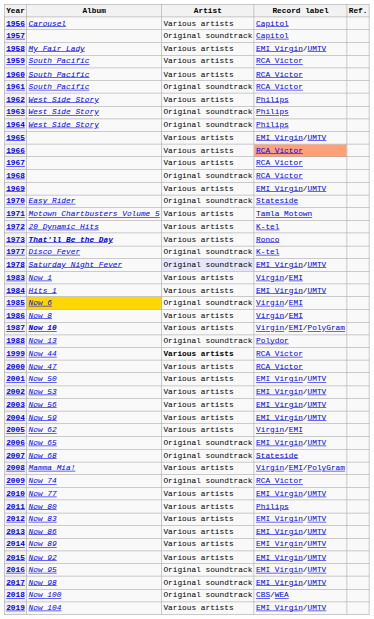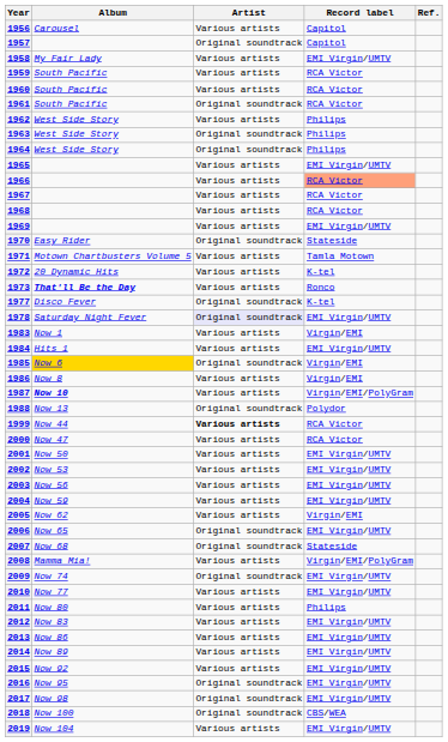 <table class="wikitable sortable plainrowheaders">
 <tr>
 <th scope=col>Year</th>
 <th scope=col>Album</th>
 <th scope=col>Artist</th>
 <th scope=col>Record label</th>
 <th scope=col class=unsortable>Ref.</th>
 </tr>
 <tr>
 <th scope=row style="text-align:center;"><a href='#'>1956</a></th>
 <td><em><a href='#'>Carousel</a></em></td>
 <td>Various artists</td>
 <td><a href='#'>Capitol</a></td>
 <td align=center></td>
 </tr>
 <tr>
 <th scope=row style="text-align:center;"><a href='#'>1957</a></th>
 <td></td>
 <td>Original soundtrack</td>
 <td><a href='#'>Capitol</a></td>
 <td align=center></td>
 </tr>
 <tr>
 <th scope=row style="text-align:center;"><a href='#'>1958</a></th>
 <td><em><a href='#'>My Fair Lady</a></em></td>
 <td>Various artists</td>
 <td><a href='#'>EMI Virgin</a>/<a href='#'>UMTV</a></td>
 <td align=center></td>
 </tr>
 <tr>
 <th scope=row style="text-align:center;"><a href='#'>1959</a></th>
 <td><em><a href='#'>South Pacific</a></em></td>
 <td>Various artists</td>
 <td><a href='#'>RCA Victor</a></td>
 <td align=center></td>
 </tr>
 <tr>
 <th scope=row style="text-align:center;"><a href='#'>1960</a></th>
 <td><em><a href='#'>South Pacific</a></em></td>
 <td>Various artists</td>
 <td><a href='#'>RCA Victor</a></td>
 <td align=center></td>
 </tr>
 <tr>
 <th scope=row style="text-align:center;"><a href='#'>1961</a></th>
 <td><em><a href='#'>South Pacific</a></em></td>
 <td>Original soundtrack</td>
 <td><a href='#'>RCA Victor</a></td>
 <td align=center></td>
 </tr>
 <tr>
 <th scope=row style="text-align:center;"><a href='#'>1962</a></th>
 <td><em><a href='#'>West Side Story</a></em></td>
 <td>Various artists</td>
 <td><a href='#'>Philips</a></td>
 <td align=center></td>
 </tr>
 <tr>
 <th scope=row style="text-align:center;"><a href='#'>1963</a></th>
 <td><em><a href='#'>West Side Story</a></em></td>
 <td>Original soundtrack</td>
 <td><a href='#'>Philips</a></td>
 <td align=center></td>
 </tr>
 <tr>
 <th scope=row style="text-align:center;"><a href='#'>1964</a></th>
 <td><em><a href='#'>West Side Story</a></em></td>
 <td>Original soundtrack</td>
 <td><a href='#'>Philips</a></td>
 <td align=center></td>
 </tr>
 <tr>
 <th scope=row style="text-align:center;"><a href='#'>1965</a></th>
 <td></td>
 <td>Various artists</td>
 <td><a href='#'>EMI Virgin</a>/<a href='#'>UMTV</a></td>
 <td align=center></td>
 </tr>
 <tr>
 <th scope=row style="text-align:center;"><a href='#'>1966</a></th>
 <td></td>
 <td>Various artists</td>
 <td style="background: lightsalmon;"><a href='#'>RCA Victor</a></td>
 <td align=center></td>
 </tr>
 <tr>
 <th scope=row style="text-align:center;"><a href='#'>1967</a></th>
 <td></td>
 <td>Various artists</td>
 <td><a href='#'>RCA Victor</a></td>
 <td align=center></td>
 </tr>
 <tr>
 <th scope=row style="text-align:center;"><a href='#'>1968</a></th>
 <td></td>
-<td>Original soundtrack</td>
+<td>Various artists</td>
 <td><a href='#'>RCA Victor</a></td>
 <td align=center></td>
 </tr>
 <tr>
 <th scope=row style="text-align:center;"><a href='#'>1969</a></th>
 <td></td>
 <td>Various artists</td>
 <td><a href='#'>EMI Virgin</a>/<a href='#'>UMTV</a></td>
 <td align=center></td>
 </tr>
 <tr>
 <th scope=row style="text-align:center;"><a href='#'>1970</a></th>
 <td><em><a href='#'>Easy Rider</a></em></td>
 <td>Original soundtrack</td>
 <td><a href='#'>Stateside</a></td>
 <td align=center></td>
 </tr>
 <tr>
 <th scope=row style="text-align:center;"><a href='#'>1971</a></th>
 <td><em><a href='#'>Motown Chartbusters Volume 5</a></em></td>
 <td>Various artists</td>
 <td><a href='#'>Tamla Motown</a></td>
 <td align=center></td>
 </tr>
 <tr>
 <th scope=row style="text-align:center;"><a href='#'>1972</a></th>
 <td><em><a href='#'>20 Dynamic Hits</a></em></td>
 <td>Various artists</td>
 <td><a href='#'>K-tel</a></td>
 <td align=center></td>
 </tr>
 <tr>
 <th scope=row style="text-align:center;"><a href='#'>1973</a></th>
 <td><strong><em><a href='#'>That'll Be the Day</a></em></strong></td>
 <td>Various artists</td>
 <td><a href='#'>Ronco</a></td>
 <td align=center></td>
 </tr>
 <tr>
 <th scope=row style="text-align:center;"><a href='#'>1977</a></th>
 <td><em><a href='#'>Disco Fever</a></em></td>
 <td>Original soundtrack</td>
 <td><a href='#'>K-tel</a></td>
 <td align=center></td>
 </tr>
 <tr>
 <th scope=row style="text-align:center;"><a href='#'>1978</a></th>
 <td><em><a href='#'>Saturday Night Fever</a></em></td>
 <td style="background: lavender;">Original soundtrack</td>
 <td><a href='#'>EMI Virgin</a>/<a href='#'>UMTV</a></td>
 <td align=center></td>
 </tr>
 <tr>
 <th scope=row style="text-align:center;"><a href='#'>1983</a></th>
 <td><em><a href='#'>Now 1</a></em></td>
 <td>Various artists</td>
 <td><a href='#'>Virgin</a>/<a href='#'>EMI</a></td>
 <td align=center></td>
 </tr>
 <tr>
 <th scope=row style="text-align:center;"><a href='#'>1984</a></th>
 <td><em><a href='#'>Hits 1</a></em></td>
 <td>Various artists</td>
 <td><a href='#'>EMI Virgin</a>/<a href='#'>UMTV</a></td>
 <td align=center></td>
 </tr>
 <tr>
 <th scope=row style="text-align:center;"><a href='#'>1985</a></th>
 <td style="background: gold;"><em><a href='#'>Now 6</a></em></td>
 <td>Original soundtrack</td>
 <td><a href='#'>Virgin</a>/<a href='#'>EMI</a></td>
 <td align=center></td>
 </tr>
 <tr>
 <th scope=row style="text-align:center;"><a href='#'>1986</a></th>
 <td><em><a href='#'>Now 8</a></em></td>
 <td>Various artists</td>
 <td><a href='#'>Virgin</a>/<a href='#'>EMI</a></td>
 <td align=center></td>
 </tr>
 <tr>
 <th scope=row style="text-align:center;"><a href='#'>1987</a></th>
 <td><strong><em><a href='#'>Now 10</a></em></strong></td>
 <td>Various artists</td>
 <td><a href='#'>Virgin</a>/<a href='#'>EMI</a>/<a href='#'>PolyGram</a></td>
 <td align=center></td>
 </tr>
 <tr>
 <th scope=row style="text-align:center;"><a href='#'>1988</a></th>
 <td><em><a href='#'>Now 13</a></em></td>
 <td>Original soundtrack</td>
 <td><a href='#'>Polydor</a></td>
 <td align=center></td>
 </tr>
 <tr>
 <th scope=row style="text-align:center;"><a href='#'>1999</a></th>
 <td><em><a href='#'>Now 44</a></em></td>
 <td><strong>Various artists</strong></td>
 <td><a href='#'>RCA Victor</a></td>
 <td align=center></td>
 </tr>
 <tr>
 <th scope=row style="text-align:center;"><a href='#'>2000</a></th>
 <td><em><a href='#'>Now 47</a></em></td>
 <td>Various artists</td>
 <td><a href='#'>RCA Victor</a></td>
 <td align=center></td>
 </tr>
 <tr>
 <th scope=row style="text-align:center;"><a href='#'>2001</a></th>
 <td><em><a href='#'>Now 50</a></em></td>
 <td>Various artists</td>
 <td><a href='#'>EMI Virgin</a>/<a href='#'>UMTV</a></td>
 <td align=center></td>
 </tr>
 <tr>
 <th scope=row style="text-align:center;"><a href='#'>2002</a></th>
 <td><em><a href='#'>Now 53</a></em></td>
 <td>Various artists</td>
 <td><a href='#'>EMI Virgin</a>/<a href='#'>UMTV</a></td>
 <td align=center></td>
 </tr>
 <tr>
 <th scope=row style="text-align:center;"><a href='#'>2003</a></th>
 <td><em><a href='#'>Now 56</a></em></td>
 <td>Various artists</td>
 <td><a href='#'>EMI Virgin</a>/<a href='#'>UMTV</a></td>
 <td align=center></td>
 </tr>
 <tr>
 <th scope=row style="text-align:center;"><a href='#'>2004</a></th>
 <td><em><a href='#'>Now 59</a></em></td>
 <td>Various artists</td>
 <td><a href='#'>EMI Virgin</a>/<a href='#'>UMTV</a></td>
 <td align=center></td>
 </tr>
 <tr>
 <th scope=row style="text-align:center;"><a href='#'>2005</a></th>
 <td><em><a href='#'>Now 62</a></em></td>
 <td>Various artists</td>
 <td><a href='#'>Virgin</a>/<a href='#'>EMI</a></td>
 <td align=center></td>
 </tr>
 <tr>
 <th scope=row style="text-align:center;"><a href='#'>2006</a></th>
 <td><em><a href='#'>Now 65</a></em></td>
 <td>Original soundtrack</td>
 <td><a href='#'>EMI Virgin</a>/<a href='#'>UMTV</a></td>
 <td align=center></td>
 </tr>
 <tr>
 <th scope=row style="text-align:center;"><a href='#'>2007</a></th>
 <td><em><a href='#'>Now 68</a></em></td>
 <td>Original soundtrack</td>
 <td><a href='#'>Stateside</a></td>
 <td align=center></td>
 </tr>
 <tr>
 <th scope=row style="text-align:center;"><a href='#'>2008</a></th>
 <td><em><a href='#'>Mamma Mia!</a></em></td>
 <td>Various artists</td>
 <td><a href='#'>Virgin</a>/<a href='#'>EMI</a>/<a href='#'>PolyGram</a></td>
 <td align=center></td>
 </tr>
 <tr>
 <th scope=row style="text-align:center;"><a href='#'>2009</a></th>
 <td><em><a href='#'>Now 74</a></em></td>
 <td>Original soundtrack</td>
-<td><a href='#'>RCA Victor</a></td>
+<td><a href='#'>EMI Virgin</a>/<a href='#'>UMTV</a></td>
 <td align=center></td>
 </tr>
 <tr>
 <th scope=row style="text-align:center;"><a href='#'>2010</a></th>
 <td><em><a href='#'>Now 77</a></em></td>
 <td>Various artists</td>
 <td><a href='#'>EMI Virgin</a>/<a href='#'>UMTV</a></td>
 <td align=center></td>
 </tr>
 <tr>
 <th scope=row style="text-align:center;"><a href='#'>2011</a></th>
 <td><em><a href='#'>Now 80</a></em></td>
 <td>Various artists</td>
 <td><a href='#'>Philips</a></td>
 <td align=center></td>
 </tr>
 <tr>
 <th scope=row style="text-align:center;"><a href='#'>2012</a></th>
 <td><em><a href='#'>Now 83</a></em></td>
 <td>Various artists</td>
 <td><a href='#'>EMI Virgin</a>/<a href='#'>UMTV</a></td>
 <td align=center></td>
 </tr>
 <tr>
 <th scope=row style="text-align:center;"><a href='#'>2013</a></th>
 <td><em><a href='#'>Now 86</a></em></td>
 <td>Various artists</td>
 <td><a href='#'>EMI Virgin</a>/<a href='#'>UMTV</a></td>
 <td align=center></td>
 </tr>
 <tr>
 <th scope=row style="text-align:center;"><a href='#'>2014</a></th>
 <td><em><a href='#'>Now 89</a></em></td>
 <td>Various artists</td>
 <td><a href='#'>EMI Virgin</a>/<a href='#'>UMTV</a></td>
 <td align=center></td>
 </tr>
 <tr>
 <th scope=row style="text-align:center;"><a href='#'>2015</a></th>
 <td><em><a href='#'>Now 92</a></em></td>
 <td>Various artists</td>
 <td><a href='#'>EMI Virgin</a>/<a href='#'>UMTV</a></td>
 <td align=center></td>
 </tr>
 <tr>
 <th scope=row style="text-align:center;"><a href='#'>2016</a></th>
 <td><em><a href='#'>Now 95</a></em></td>
 <td>Original soundtrack</td>
 <td><a href='#'>EMI Virgin</a>/<a href='#'>UMTV</a></td>
 <td align=center></td>
 </tr>
 <tr>
 <th scope=row style="text-align:center;"><a href='#'>2017</a></th>
 <td><em><a href='#'>Now 98</a></em></td>
 <td>Original soundtrack</td>
 <td><a href='#'>EMI Virgin</a>/<a href='#'>UMTV</a></td>
 <td align=center></td>
 </tr>
 <tr>
 <th scope=row style="text-align:center;"><a href='#'>2018</a></th>
 <td><em><a href='#'>Now 100</a></em></td>
 <td>Original soundtrack</td>
 <td><a href='#'>CBS</a>/<a href='#'>WEA</a></td>
 <td align=center></td>
 </tr>
 <tr>
 <th scope=row style="text-align:center;"><a href='#'>2019</a></th>
 <td><em><a href='#'>Now 104</a></em></td>
 <td>Various artists</td>
 <td><a href='#'>EMI Virgin</a>/<a href='#'>UMTV</a></td>
 <td align=center></td>
 </tr>
 </table>
